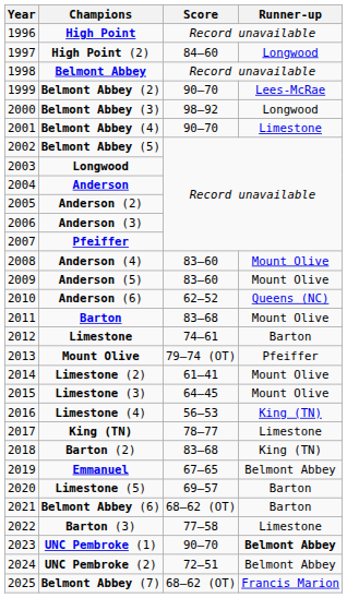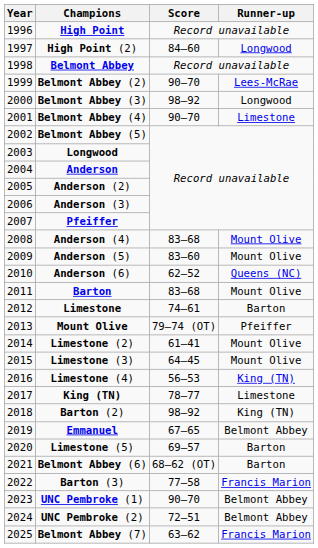 <table class="wikitable sortable">
 <tr>
 <th>Year</th>
 <th>Champions</th>
 <th>Score</th>
 <th>Runner-up</th>
 </tr>
 <tr align=center>
 <td>1996</td>
 <td><strong><a href='#'>High Point</a></strong></td>
 <td colspan=3><em> Record unavailable</em></td>
 </tr>
 <tr align=center>
 <td>1997</td>
 <td><strong>High Point</strong> (2)</td>
 <td>84–60</td>
 <td><a href='#'>Longwood</a></td>
 </tr>
 <tr align=center>
 <td>1998</td>
 <td><strong><a href='#'>Belmont Abbey</a></strong></td>
 <td colspan=3><em> Record unavailable</em></td>
 </tr>
 <tr align=center>
 <td>1999</td>
 <td><strong>Belmont Abbey</strong> (2)</td>
 <td>90–70</td>
 <td><a href='#'>Lees-McRae</a></td>
 </tr>
 <tr align=center>
 <td>2000</td>
 <td><strong>Belmont Abbey</strong> (3)</td>
 <td>98–92</td>
 <td>Longwood</td>
 </tr>
 <tr align=center>
 <td>2001</td>
 <td><strong>Belmont Abbey</strong> (4)</td>
 <td>90–70</td>
 <td><a href='#'>Limestone</a></td>
 </tr>
 <tr align=center>
 <td>2002</td>
 <td><strong>Belmont Abbey</strong> (5)</td>
 <td colspan=3 rowspan=6><em> Record unavailable</em></td>
 </tr>
 <tr align=center>
 <td>2003</td>
 <td><strong>Longwood</strong></td>
 </tr>
 <tr align=center>
 <td>2004</td>
 <td><strong><a href='#'>Anderson</a></strong></td>
 </tr>
 <tr align=center>
 <td>2005</td>
 <td><strong>Anderson</strong> (2)</td>
 </tr>
 <tr align=center>
 <td>2006</td>
 <td><strong>Anderson</strong> (3)</td>
 </tr>
 <tr align=center>
 <td>2007</td>
 <td><strong><a href='#'>Pfeiffer</a></strong></td>
 </tr>
 <tr align=center>
 <td>2008</td>
 <td><strong>Anderson</strong> (4)</td>
-<td>83–60</td>
+<td>83–68</td>
 <td><a href='#'>Mount Olive</a></td>
 </tr>
 <tr align=center>
 <td>2009</td>
 <td><strong>Anderson</strong> (5)</td>
 <td>83–60</td>
 <td>Mount Olive</td>
 </tr>
 <tr align=center>
 <td>2010</td>
 <td><strong>Anderson</strong> (6)</td>
 <td>62–52</td>
 <td><a href='#'>Queens (NC)</a></td>
 </tr>
 <tr align=center>
 <td>2011</td>
 <td><strong><a href='#'>Barton</a></strong></td>
 <td>83–68</td>
 <td>Mount Olive</td>
 </tr>
 <tr align=center>
 <td>2012</td>
 <td><strong>Limestone</strong></td>
 <td>74–61</td>
 <td>Barton</td>
 </tr>
 <tr align=center>
 <td>2013</td>
 <td><strong>Mount Olive</strong></td>
 <td>79–74 (OT)</td>
 <td>Pfeiffer</td>
 </tr>
 <tr align=center>
 <td>2014</td>
 <td><strong>Limestone</strong> (2)</td>
 <td>61–41</td>
 <td>Mount Olive</td>
 </tr>
 <tr align=center>
 <td>2015</td>
 <td><strong>Limestone</strong> (3)</td>
 <td>64–45</td>
 <td>Mount Olive</td>
 </tr>
 <tr align=center>
 <td>2016</td>
 <td><strong>Limestone</strong> (4)</td>
 <td>56–53</td>
 <td><a href='#'>King (TN)</a></td>
 </tr>
 <tr align=center>
 <td>2017</td>
 <td><strong>King (TN)</strong></td>
 <td>78–77</td>
 <td>Limestone</td>
 </tr>
 <tr align=center>
 <td>2018</td>
 <td><strong>Barton</strong> (2)</td>
-<td>83–68</td>
+<td>98–92</td>
 <td>King (TN)</td>
 </tr>
 <tr align=center>
 <td>2019</td>
 <td><strong><a href='#'>Emmanuel</a></strong></td>
 <td>67–65</td>
 <td>Belmont Abbey</td>
 </tr>
 <tr align=center>
 <td>2020</td>
 <td><strong>Limestone</strong> (5)</td>
 <td>69–57</td>
 <td>Barton</td>
 </tr>
 <tr align=center>
 <td>2021</td>
 <td><strong>Belmont Abbey</strong> (6)</td>
 <td>68–62 (OT)</td>
 <td>Barton</td>
 </tr>
 <tr align=center>
 <td>2022</td>
 <td><strong>Barton</strong> (3)</td>
 <td>77–58</td>
-<td>Limestone</td>
+<td><a href='#'>Francis Marion</a></td>
 </tr>
 <tr align=center>
 <td>2023</td>
 <td><strong><a href='#'>UNC Pembroke</a></strong> (1)</td>
 <td>90–70</td>
-<td><strong>Belmont Abbey</strong></td>
+<td>Belmont Abbey</td>
 </tr>
 <tr align=center>
 <td>2024</td>
 <td><strong>UNC Pembroke</strong> (2)</td>
 <td>72–51</td>
 <td>Belmont Abbey</td>
 </tr>
 <tr align=center>
 <td>2025</td>
 <td><strong>Belmont Abbey</strong> (7)</td>
-<td>68–62 (OT)</td>
+<td>63–62</td>
 <td><a href='#'>Francis Marion</a></td>
 </tr>
 </table>
